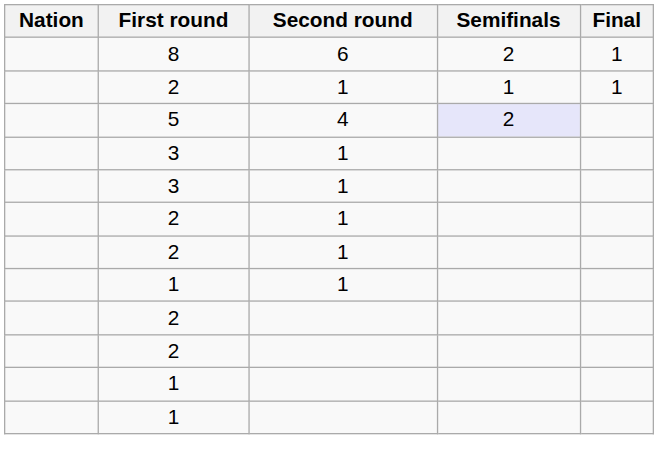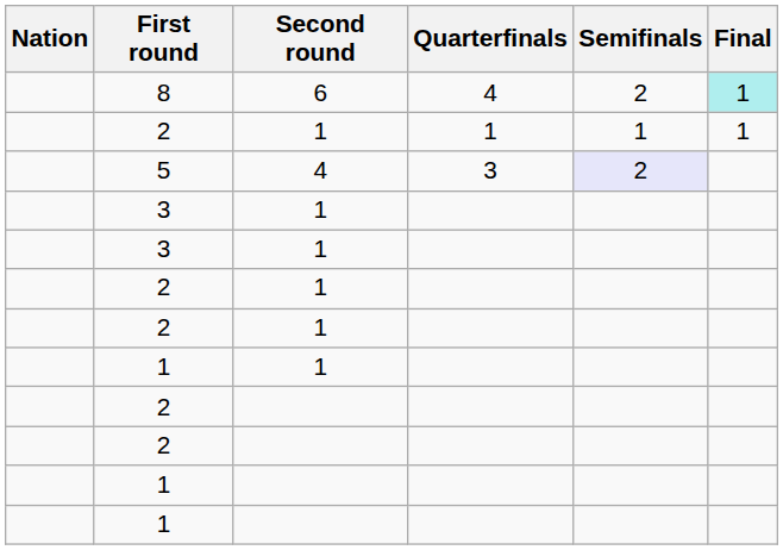 <table class="wikitable sortable" style="text-align: center; width:500px ">
 <tr>
 <th>Nation</th>
 <th>First round</th>
 <th>Second round</th>
+<th>Quarterfinals</th>
 <th>Semifinals</th>
 <th>Final</th>
 </tr>
 <tr>
 <td></td>
 <td>8</td>
 <td>6</td>
+<td>4</td>
 <td>2</td>
-<td>1</td>
+<td style="background: paleturquoise;">1</td>
 </tr>
 <tr>
 <td></td>
 <td>2</td>
+<td>1</td>
 <td>1</td>
 <td>1</td>
 <td>1</td>
 </tr>
 <tr>
 <td></td>
 <td>5</td>
 <td>4</td>
+<td>3</td>
 <td style="background: lavender;">2</td>
 <td></td>
 </tr>
 <tr>
 <td></td>
 <td>3</td>
 <td>1</td>
 <td></td>
 <td></td>
+<td></td>
 </tr>
 <tr>
 <td></td>
 <td>3</td>
 <td>1</td>
+<td></td>
 <td></td>
 <td></td>
 </tr>
 <tr>
 <td></td>
 <td>2</td>
 <td>1</td>
 <td></td>
 <td></td>
+<td></td>
 </tr>
 <tr>
 <td></td>
 <td>2</td>
 <td>1</td>
 <td></td>
 <td></td>
+<td></td>
 </tr>
 <tr>
 <td></td>
 <td>1</td>
 <td>1</td>
-<td></td>
-<td></td>
-</tr>
-<tr>
-<td></td>
-<td>2</td>
 <td></td>
 <td></td>
 <td></td>
 </tr>
 <tr>
 <td></td>
 <td>2</td>
 <td></td>
 <td></td>
 <td></td>
+<td></td>
 </tr>
 <tr>
 <td></td>
-<td>1</td>
+<td>2</td>
+<td></td>
 <td></td>
 <td></td>
 <td></td>
 </tr>
 <tr>
 <td></td>
 <td>1</td>
 <td></td>
 <td></td>
 <td></td>
+<td></td>
+</tr>
+<tr>
+<td></td>
+<td>1</td>
+<td></td>
+<td></td>
+<td></td>
+<td></td>
 </tr>
 </table>
